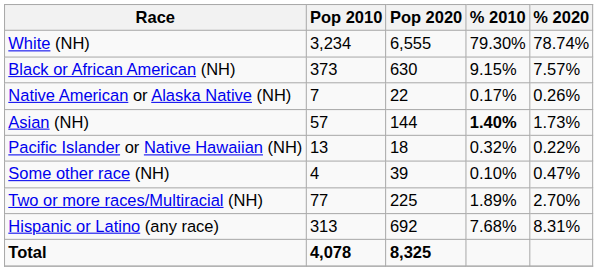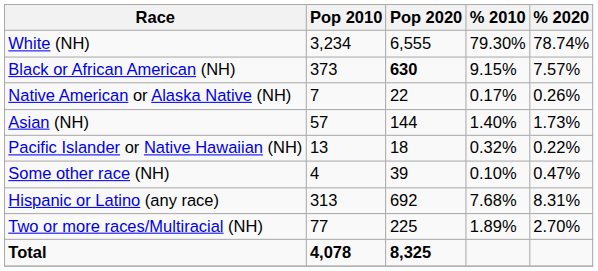 <table class="wikitable">
 <tr>
 <th>Race</th>
 <th>Pop 2010</th>
 <th>Pop 2020</th>
 <th>% 2010</th>
 <th>% 2020</th>
 </tr>
 <tr>
 <td><a href='#'>White</a> (NH)</td>
 <td>3,234</td>
 <td>6,555</td>
 <td>79.30%</td>
 <td>78.74%</td>
 </tr>
 <tr>
 <td><a href='#'>Black or African American</a> (NH)</td>
 <td>373</td>
-<td>630</td>
+<td><strong>630</strong></td>
 <td>9.15%</td>
 <td>7.57%</td>
 </tr>
 <tr>
 <td><a href='#'>Native American</a> or <a href='#'>Alaska Native</a> (NH)</td>
 <td>7</td>
 <td>22</td>
 <td>0.17%</td>
 <td>0.26%</td>
 </tr>
 <tr>
 <td><a href='#'>Asian</a> (NH)</td>
 <td>57</td>
 <td>144</td>
-<td><strong>1.40%</strong></td>
+<td>1.40%</td>
 <td>1.73%</td>
 </tr>
 <tr>
 <td><a href='#'>Pacific Islander</a> or <a href='#'>Native Hawaiian</a> (NH)</td>
 <td>13</td>
 <td>18</td>
 <td>0.32%</td>
 <td>0.22%</td>
 </tr>
 <tr>
 <td><a href='#'>Some other race</a> (NH)</td>
 <td>4</td>
 <td>39</td>
 <td>0.10%</td>
 <td>0.47%</td>
 </tr>
 <tr>
+<td><a href='#'>Hispanic or Latino</a> (any race)</td>
+<td>313</td>
+<td>692</td>
+<td>7.68%</td>
+<td>8.31%</td>
+</tr>
+<tr>
 <td><a href='#'>Two or more races/Multiracial</a> (NH)</td>
 <td>77</td>
 <td>225</td>
 <td>1.89%</td>
 <td>2.70%</td>
-</tr>
-<tr>
-<td><a href='#'>Hispanic or Latino</a> (any race)</td>
-<td>313</td>
-<td>692</td>
-<td>7.68%</td>
-<td>8.31%</td>
 </tr>
 <tr>
 <td><strong>Total</strong></td>
 <td><strong>4,078</strong></td>
 <td><strong>8,325</strong></td>
 <td></td>
 <td></td>
 </tr>
 <tr>
 </tr>
 </table>
